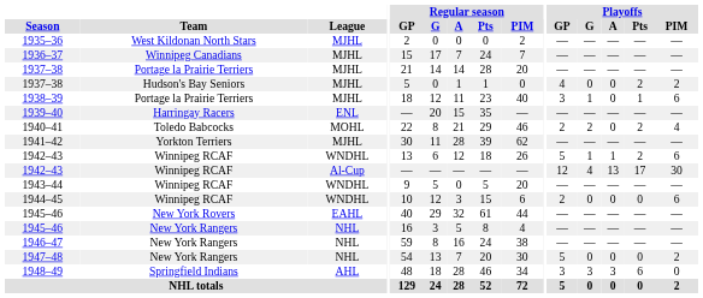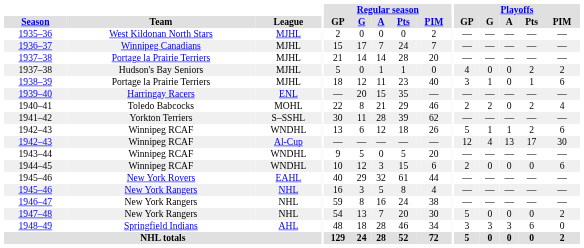 <table border="0" cellpadding="1" cellspacing="0" style="text-align:center; width:60em">
 <tr bgcolor="#e0e0e0">
 <th colspan="3" bgcolor="#ffffff"></th>
 <th rowspan="100" bgcolor="#ffffff"></th>
 <th colspan="5"><a href='#'>Regular season</a></th>
 <th rowspan="100" bgcolor="#ffffff"></th>
 <th colspan="5"><a href='#'>Playoffs</a></th>
 </tr>
 <tr bgcolor="#e0e0e0">
 <th><a href='#'>Season</a></th>
 <th>Team</th>
 <th>League</th>
 <th>GP</th>
 <th><a href='#'>G</a></th>
 <th><a href='#'>A</a></th>
 <th><a href='#'>Pts</a></th>
 <th><a href='#'>PIM</a></th>
 <th>GP</th>
 <th>G</th>
 <th>A</th>
 <th>Pts</th>
 <th>PIM</th>
 </tr>
 <tr>
 <td><a href='#'>1935–36</a></td>
 <td><a href='#'>West Kildonan North Stars</a></td>
 <td><a href='#'>MJHL</a></td>
 <td>2</td>
 <td>0</td>
 <td>0</td>
 <td>0</td>
 <td>2</td>
 <td>—</td>
 <td>—</td>
 <td>—</td>
 <td>—</td>
 <td>—</td>
 </tr>
 <tr bgcolor="#f0f0f0">
 <td><a href='#'>1936–37</a></td>
 <td><a href='#'>Winnipeg Canadians</a></td>
 <td>MJHL</td>
 <td>15</td>
 <td>17</td>
 <td>7</td>
 <td>24</td>
 <td>7</td>
 <td>—</td>
 <td>—</td>
 <td>—</td>
 <td>—</td>
 <td>—</td>
 </tr>
 <tr>
 <td><a href='#'>1937–38</a></td>
 <td><a href='#'>Portage la Prairie Terriers</a></td>
 <td>MJHL</td>
 <td>21</td>
 <td>14</td>
 <td>14</td>
 <td>28</td>
 <td>20</td>
 <td>—</td>
 <td>—</td>
 <td>—</td>
 <td>—</td>
 <td>—</td>
 </tr>
 <tr bgcolor="#f0f0f0">
 <td>1937–38</td>
 <td>Hudson's Bay Seniors</td>
 <td>MJHL</td>
 <td>5</td>
 <td>0</td>
 <td>1</td>
 <td>1</td>
 <td>0</td>
 <td>4</td>
 <td>0</td>
 <td>0</td>
 <td>2</td>
 <td>2</td>
 </tr>
 <tr>
 <td><a href='#'>1938–39</a></td>
 <td>Portage la Prairie Terriers</td>
 <td>MJHL</td>
 <td>18</td>
 <td>12</td>
 <td>11</td>
 <td>23</td>
 <td>40</td>
 <td>3</td>
 <td>1</td>
 <td>0</td>
 <td>1</td>
 <td>6</td>
 </tr>
 <tr bgcolor="#f0f0f0">
 <td><a href='#'>1939–40</a></td>
 <td><a href='#'>Harringay Racers</a></td>
 <td><a href='#'>ENL</a></td>
 <td>—</td>
 <td>20</td>
 <td>15</td>
 <td>35</td>
 <td>—</td>
 <td>—</td>
 <td>—</td>
 <td>—</td>
 <td>—</td>
 <td>—</td>
 </tr>
 <tr>
 <td>1940–41</td>
 <td>Toledo Babcocks</td>
 <td>MOHL</td>
 <td>22</td>
 <td>8</td>
 <td>21</td>
 <td>29</td>
 <td>46</td>
 <td>2</td>
 <td>2</td>
 <td>0</td>
 <td>2</td>
 <td>4</td>
 </tr>
 <tr bgcolor="#f0f0f0">
 <td>1941–42</td>
 <td>Yorkton Terriers</td>
-<td>MJHL</td>
+<td>S–SSHL</td>
 <td>30</td>
 <td>11</td>
 <td>28</td>
 <td>39</td>
 <td>62</td>
 <td>—</td>
 <td>—</td>
 <td>—</td>
 <td>—</td>
 <td>—</td>
 </tr>
 <tr>
 <td>1942–43</td>
 <td>Winnipeg RCAF</td>
 <td>WNDHL</td>
 <td>13</td>
 <td>6</td>
 <td>12</td>
 <td>18</td>
 <td>26</td>
 <td>5</td>
 <td>1</td>
 <td>1</td>
 <td>2</td>
 <td>6</td>
 </tr>
 <tr bgcolor="#f0f0f0">
 <td><a href='#'>1942–43</a></td>
 <td>Winnipeg RCAF</td>
 <td><a href='#'>Al-Cup</a></td>
 <td>—</td>
 <td>—</td>
 <td>—</td>
 <td>—</td>
 <td>—</td>
 <td>12</td>
 <td>4</td>
 <td>13</td>
 <td>17</td>
 <td>30</td>
 </tr>
 <tr>
 <td>1943–44</td>
 <td>Winnipeg RCAF</td>
 <td>WNDHL</td>
 <td>9</td>
 <td>5</td>
 <td>0</td>
 <td>5</td>
 <td>20</td>
 <td>—</td>
 <td>—</td>
 <td>—</td>
 <td>—</td>
 <td>—</td>
 </tr>
 <tr bgcolor="#f0f0f0">
 <td>1944–45</td>
 <td>Winnipeg RCAF</td>
 <td>WNDHL</td>
 <td>10</td>
 <td>12</td>
 <td>3</td>
 <td>15</td>
 <td>6</td>
 <td>2</td>
 <td>0</td>
 <td>0</td>
 <td>0</td>
 <td>6</td>
 </tr>
 <tr>
 <td>1945–46</td>
 <td><a href='#'>New York Rovers</a></td>
 <td><a href='#'>EAHL</a></td>
 <td>40</td>
 <td>29</td>
 <td>32</td>
 <td>61</td>
 <td>44</td>
 <td>—</td>
 <td>—</td>
 <td>—</td>
 <td>—</td>
 <td>—</td>
 </tr>
 <tr bgcolor="#f0f0f0">
 <td><a href='#'>1945–46</a></td>
 <td><a href='#'>New York Rangers</a></td>
 <td><a href='#'>NHL</a></td>
 <td>16</td>
 <td>3</td>
 <td>5</td>
 <td>8</td>
 <td>4</td>
 <td>—</td>
 <td>—</td>
 <td>—</td>
 <td>—</td>
 <td>—</td>
 </tr>
 <tr>
 <td><a href='#'>1946–47</a></td>
 <td>New York Rangers</td>
 <td>NHL</td>
 <td>59</td>
 <td>8</td>
 <td>16</td>
 <td>24</td>
 <td>38</td>
 <td>—</td>
 <td>—</td>
 <td>—</td>
 <td>—</td>
 <td>—</td>
 </tr>
 <tr bgcolor="#f0f0f0">
 <td><a href='#'>1947–48</a></td>
 <td>New York Rangers</td>
 <td>NHL</td>
 <td>54</td>
 <td>13</td>
 <td>7</td>
 <td>20</td>
 <td>30</td>
 <td>5</td>
 <td>0</td>
 <td>0</td>
 <td>0</td>
 <td>2</td>
 </tr>
 <tr>
 <td><a href='#'>1948–49</a></td>
 <td><a href='#'>Springfield Indians</a></td>
 <td><a href='#'>AHL</a></td>
 <td>48</td>
 <td>18</td>
 <td>28</td>
 <td>46</td>
 <td>34</td>
 <td>3</td>
 <td>3</td>
 <td>3</td>
 <td>6</td>
 <td>0</td>
 </tr>
 <tr bgcolor="#e0e0e0">
 <th colspan="3">NHL totals</th>
 <th>129</th>
 <th>24</th>
 <th>28</th>
 <th>52</th>
 <th>72</th>
 <th>5</th>
 <th>0</th>
 <th>0</th>
 <th>0</th>
 <th>2</th>
 </tr>
 </table>
